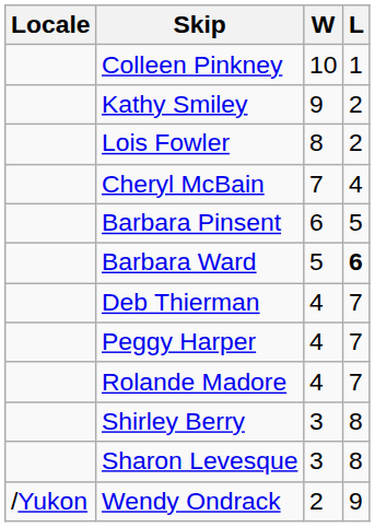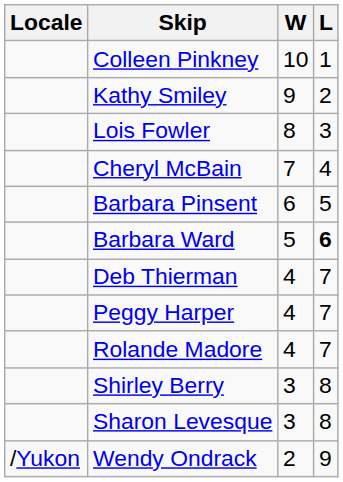 <table class="wikitable" border="1">
 <tr>
 <th>Locale</th>
 <th>Skip</th>
 <th>W</th>
 <th>L</th>
 </tr>
 <tr>
 <td></td>
 <td><a href='#'>Colleen Pinkney</a></td>
 <td>10</td>
 <td>1</td>
 </tr>
 <tr>
 <td></td>
 <td><a href='#'>Kathy Smiley</a></td>
 <td>9</td>
 <td>2</td>
 </tr>
 <tr>
 <td></td>
 <td><a href='#'>Lois Fowler</a></td>
 <td>8</td>
-<td>2</td>
+<td>3</td>
 </tr>
 <tr>
 <td></td>
 <td><a href='#'>Cheryl McBain</a></td>
 <td>7</td>
 <td>4</td>
 </tr>
 <tr>
 <td></td>
 <td><a href='#'>Barbara Pinsent</a></td>
 <td>6</td>
 <td>5</td>
 </tr>
 <tr>
 <td></td>
 <td><a href='#'>Barbara Ward</a></td>
 <td>5</td>
 <td><strong>6</strong></td>
 </tr>
 <tr>
 <td></td>
 <td><a href='#'>Deb Thierman</a></td>
 <td>4</td>
 <td>7</td>
 </tr>
 <tr>
 <td></td>
 <td><a href='#'>Peggy Harper</a></td>
 <td>4</td>
 <td>7</td>
 </tr>
 <tr>
 <td></td>
 <td><a href='#'>Rolande Madore</a></td>
 <td>4</td>
 <td>7</td>
 </tr>
 <tr>
 <td></td>
 <td><a href='#'>Shirley Berry</a></td>
 <td>3</td>
 <td>8</td>
 </tr>
 <tr>
 <td></td>
 <td><a href='#'>Sharon Levesque</a></td>
 <td>3</td>
 <td>8</td>
 </tr>
 <tr>
 <td>/<a href='#'>Yukon</a></td>
 <td><a href='#'>Wendy Ondrack</a></td>
 <td>2</td>
 <td>9</td>
 </tr>
 </table>
